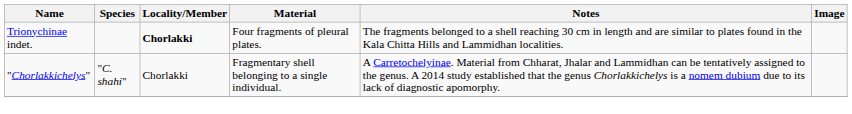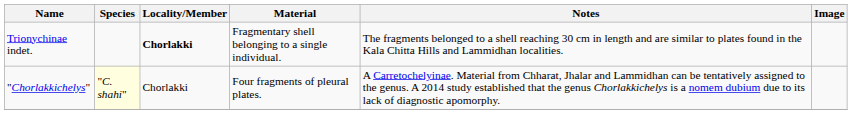 <table class="wikitable" align="center" width="75%">
 <tr>
 <th>Name</th>
 <th>Species</th>
 <th>Locality/Member</th>
 <th>Material</th>
 <th>Notes</th>
 <th>Image</th>
 </tr>
 <tr>
 <td><a href='#'>Trionychinae</a> indet.</td>
 <td></td>
 <td><strong>Chorlakki</strong></td>
-<td>Four fragments of pleural plates.</td>
+<td>Fragmentary shell belonging to a single individual.</td>
 <td>The fragments belonged to a shell reaching 30 cm in length and are similar to plates found in the Kala Chitta Hills and Lammidhan localities.</td>
 <td></td>
 </tr>
 <tr>
 <td>"<em><a href='#'>Chorlakkichelys</a></em>"</td>
-<td>"<em>C. shahi</em>"</td>
+<td style="background: lightyellow;">"<em>C. shahi</em>"</td>
 <td>Chorlakki</td>
-<td>Fragmentary shell belonging to a single individual.</td>
+<td>Four fragments of pleural plates.</td>
 <td>A <a href='#'>Carretochelyinae</a>. Material from Chharat, Jhalar and Lammidhan can be tentatively assigned to the genus. A 2014 study established that the genus <em>Chorlakkichelys</em> is a <a href='#'>nomem dubium</a> due to its lack of diagnostic apomorphy.</td>
 <td></td>
 </tr>
 <tr>
 </tr>
 </table>
